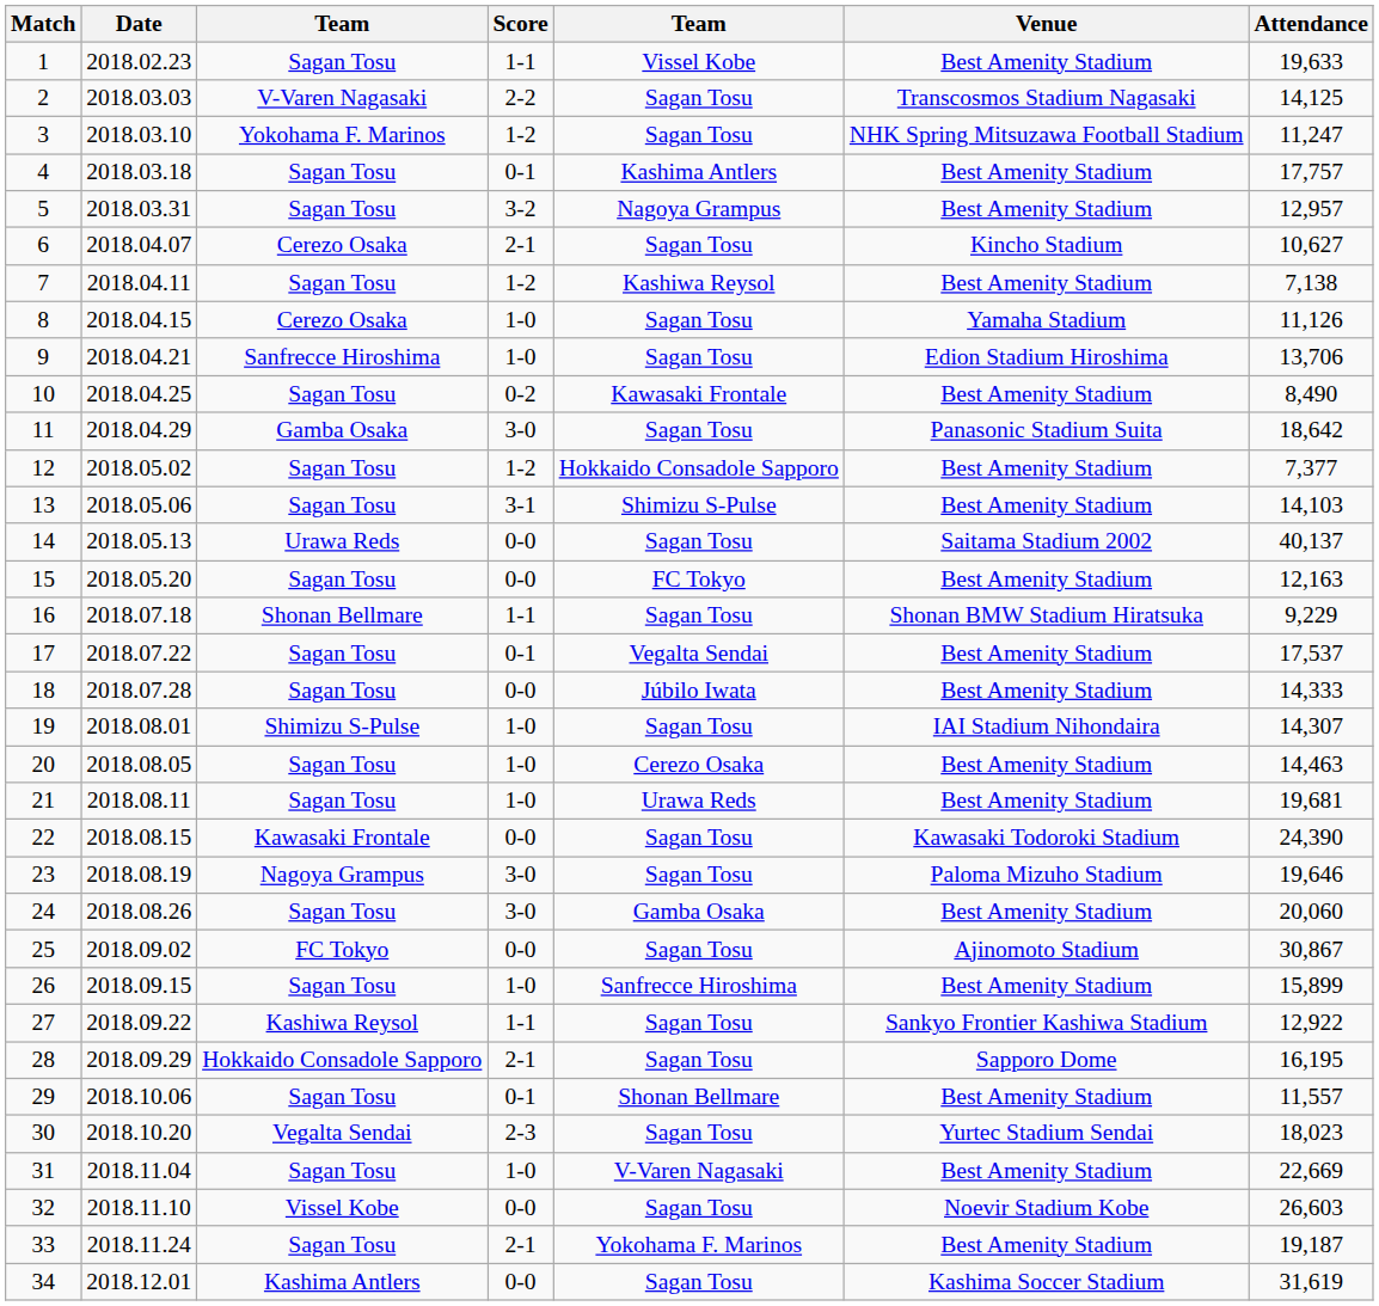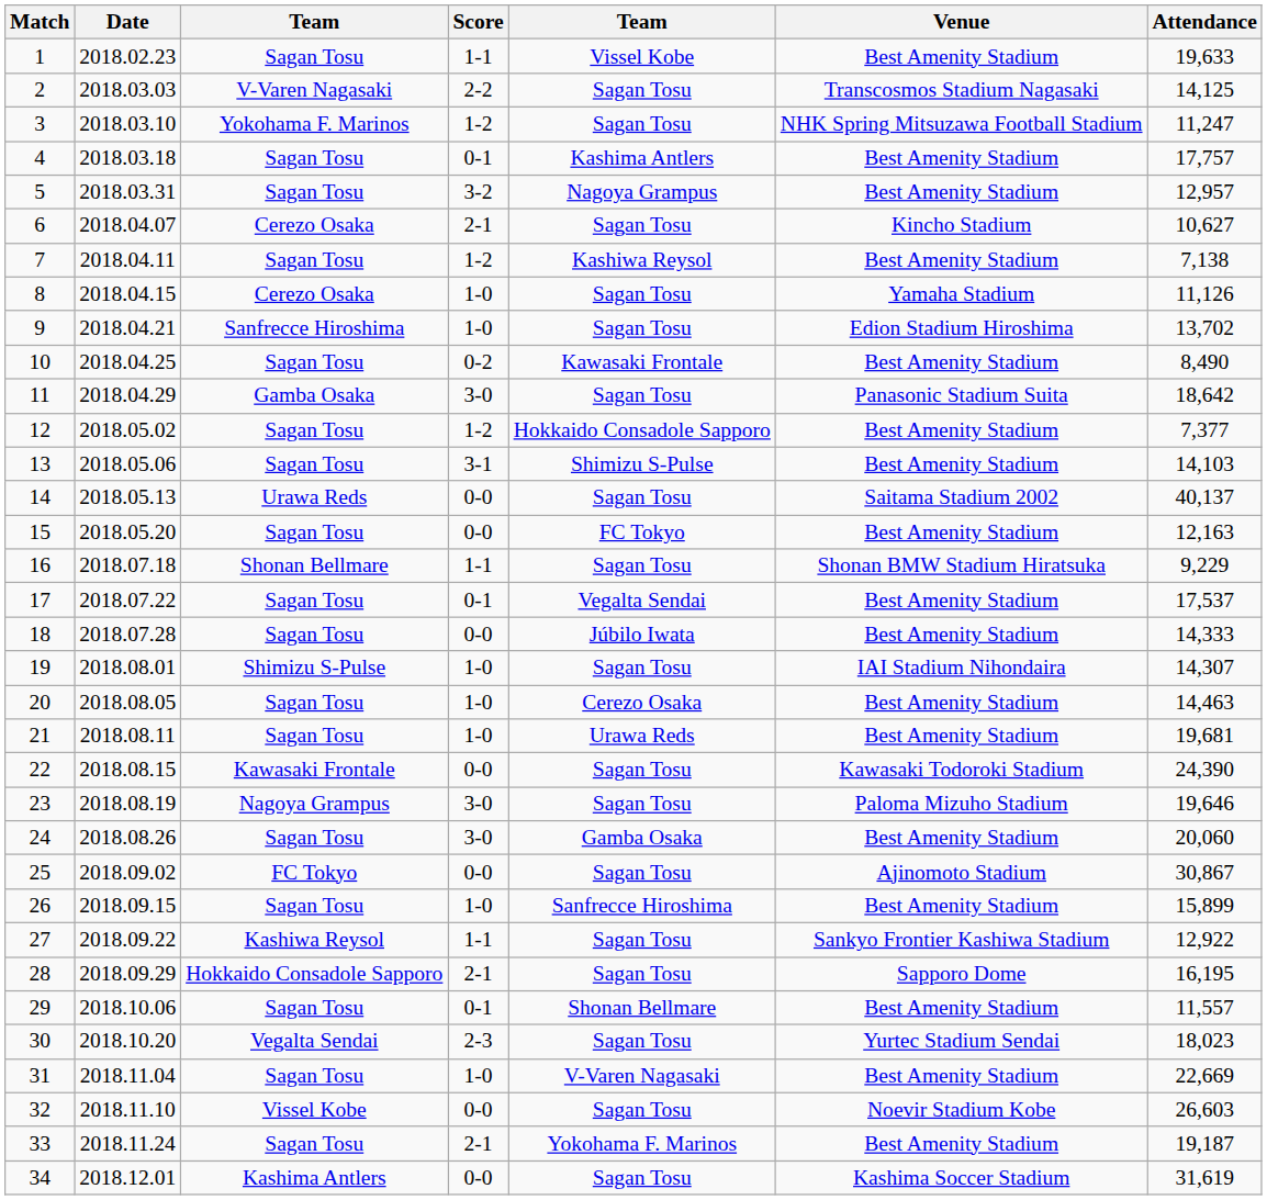 <table class="wikitable" style="text-align:center;">
 <tr>
 <th>Match</th>
 <th>Date</th>
 <th>Team</th>
 <th>Score</th>
 <th>Team</th>
 <th>Venue</th>
 <th>Attendance</th>
 </tr>
 <tr>
 <td>1</td>
 <td>2018.02.23</td>
 <td><a href='#'>Sagan Tosu</a></td>
 <td>1-1</td>
 <td><a href='#'>Vissel Kobe</a></td>
 <td><a href='#'>Best Amenity Stadium</a></td>
 <td>19,633</td>
 </tr>
 <tr>
 <td>2</td>
 <td>2018.03.03</td>
 <td><a href='#'>V-Varen Nagasaki</a></td>
 <td>2-2</td>
 <td><a href='#'>Sagan Tosu</a></td>
 <td><a href='#'>Transcosmos Stadium Nagasaki</a></td>
 <td>14,125</td>
 </tr>
 <tr>
 <td>3</td>
 <td>2018.03.10</td>
 <td><a href='#'>Yokohama F. Marinos</a></td>
 <td>1-2</td>
 <td><a href='#'>Sagan Tosu</a></td>
 <td><a href='#'>NHK Spring Mitsuzawa Football Stadium</a></td>
 <td>11,247</td>
 </tr>
 <tr>
 <td>4</td>
 <td>2018.03.18</td>
 <td><a href='#'>Sagan Tosu</a></td>
 <td>0-1</td>
 <td><a href='#'>Kashima Antlers</a></td>
 <td><a href='#'>Best Amenity Stadium</a></td>
 <td>17,757</td>
 </tr>
 <tr>
 <td>5</td>
 <td>2018.03.31</td>
 <td><a href='#'>Sagan Tosu</a></td>
 <td>3-2</td>
 <td><a href='#'>Nagoya Grampus</a></td>
 <td><a href='#'>Best Amenity Stadium</a></td>
 <td>12,957</td>
 </tr>
 <tr>
 <td>6</td>
 <td>2018.04.07</td>
 <td><a href='#'>Cerezo Osaka</a></td>
 <td>2-1</td>
 <td><a href='#'>Sagan Tosu</a></td>
 <td><a href='#'>Kincho Stadium</a></td>
 <td>10,627</td>
 </tr>
 <tr>
 <td>7</td>
 <td>2018.04.11</td>
 <td><a href='#'>Sagan Tosu</a></td>
 <td>1-2</td>
 <td><a href='#'>Kashiwa Reysol</a></td>
 <td><a href='#'>Best Amenity Stadium</a></td>
 <td>7,138</td>
 </tr>
 <tr>
 <td>8</td>
 <td>2018.04.15</td>
 <td><a href='#'>Cerezo Osaka</a></td>
 <td>1-0</td>
 <td><a href='#'>Sagan Tosu</a></td>
 <td><a href='#'>Yamaha Stadium</a></td>
 <td>11,126</td>
 </tr>
 <tr>
 <td>9</td>
 <td>2018.04.21</td>
 <td><a href='#'>Sanfrecce Hiroshima</a></td>
 <td>1-0</td>
 <td><a href='#'>Sagan Tosu</a></td>
 <td><a href='#'>Edion Stadium Hiroshima</a></td>
-<td>13,706</td>
+<td>13,702</td>
 </tr>
 <tr>
 <td>10</td>
 <td>2018.04.25</td>
 <td><a href='#'>Sagan Tosu</a></td>
 <td>0-2</td>
 <td><a href='#'>Kawasaki Frontale</a></td>
 <td><a href='#'>Best Amenity Stadium</a></td>
 <td>8,490</td>
 </tr>
 <tr>
 <td>11</td>
 <td>2018.04.29</td>
 <td><a href='#'>Gamba Osaka</a></td>
 <td>3-0</td>
 <td><a href='#'>Sagan Tosu</a></td>
 <td><a href='#'>Panasonic Stadium Suita</a></td>
 <td>18,642</td>
 </tr>
 <tr>
 <td>12</td>
 <td>2018.05.02</td>
 <td><a href='#'>Sagan Tosu</a></td>
 <td>1-2</td>
 <td><a href='#'>Hokkaido Consadole Sapporo</a></td>
 <td><a href='#'>Best Amenity Stadium</a></td>
 <td>7,377</td>
 </tr>
 <tr>
 <td>13</td>
 <td>2018.05.06</td>
 <td><a href='#'>Sagan Tosu</a></td>
 <td>3-1</td>
 <td><a href='#'>Shimizu S-Pulse</a></td>
 <td><a href='#'>Best Amenity Stadium</a></td>
 <td>14,103</td>
 </tr>
 <tr>
 <td>14</td>
 <td>2018.05.13</td>
 <td><a href='#'>Urawa Reds</a></td>
 <td>0-0</td>
 <td><a href='#'>Sagan Tosu</a></td>
 <td><a href='#'>Saitama Stadium 2002</a></td>
 <td>40,137</td>
 </tr>
 <tr>
 <td>15</td>
 <td>2018.05.20</td>
 <td><a href='#'>Sagan Tosu</a></td>
 <td>0-0</td>
 <td><a href='#'>FC Tokyo</a></td>
 <td><a href='#'>Best Amenity Stadium</a></td>
 <td>12,163</td>
 </tr>
 <tr>
 <td>16</td>
 <td>2018.07.18</td>
 <td><a href='#'>Shonan Bellmare</a></td>
 <td>1-1</td>
 <td><a href='#'>Sagan Tosu</a></td>
 <td><a href='#'>Shonan BMW Stadium Hiratsuka</a></td>
 <td>9,229</td>
 </tr>
 <tr>
 <td>17</td>
 <td>2018.07.22</td>
 <td><a href='#'>Sagan Tosu</a></td>
 <td>0-1</td>
 <td><a href='#'>Vegalta Sendai</a></td>
 <td><a href='#'>Best Amenity Stadium</a></td>
 <td>17,537</td>
 </tr>
 <tr>
 <td>18</td>
 <td>2018.07.28</td>
 <td><a href='#'>Sagan Tosu</a></td>
 <td>0-0</td>
 <td><a href='#'>Júbilo Iwata</a></td>
 <td><a href='#'>Best Amenity Stadium</a></td>
 <td>14,333</td>
 </tr>
 <tr>
 <td>19</td>
 <td>2018.08.01</td>
 <td><a href='#'>Shimizu S-Pulse</a></td>
 <td>1-0</td>
 <td><a href='#'>Sagan Tosu</a></td>
 <td><a href='#'>IAI Stadium Nihondaira</a></td>
 <td>14,307</td>
 </tr>
 <tr>
 <td>20</td>
 <td>2018.08.05</td>
 <td><a href='#'>Sagan Tosu</a></td>
 <td>1-0</td>
 <td><a href='#'>Cerezo Osaka</a></td>
 <td><a href='#'>Best Amenity Stadium</a></td>
 <td>14,463</td>
 </tr>
 <tr>
 <td>21</td>
 <td>2018.08.11</td>
 <td><a href='#'>Sagan Tosu</a></td>
 <td>1-0</td>
 <td><a href='#'>Urawa Reds</a></td>
 <td><a href='#'>Best Amenity Stadium</a></td>
 <td>19,681</td>
 </tr>
 <tr>
 <td>22</td>
 <td>2018.08.15</td>
 <td><a href='#'>Kawasaki Frontale</a></td>
 <td>0-0</td>
 <td><a href='#'>Sagan Tosu</a></td>
 <td><a href='#'>Kawasaki Todoroki Stadium</a></td>
 <td>24,390</td>
 </tr>
 <tr>
 <td>23</td>
 <td>2018.08.19</td>
 <td><a href='#'>Nagoya Grampus</a></td>
 <td>3-0</td>
 <td><a href='#'>Sagan Tosu</a></td>
 <td><a href='#'>Paloma Mizuho Stadium</a></td>
 <td>19,646</td>
 </tr>
 <tr>
 <td>24</td>
 <td>2018.08.26</td>
 <td><a href='#'>Sagan Tosu</a></td>
 <td>3-0</td>
 <td><a href='#'>Gamba Osaka</a></td>
 <td><a href='#'>Best Amenity Stadium</a></td>
 <td>20,060</td>
 </tr>
 <tr>
 <td>25</td>
 <td>2018.09.02</td>
 <td><a href='#'>FC Tokyo</a></td>
 <td>0-0</td>
 <td><a href='#'>Sagan Tosu</a></td>
 <td><a href='#'>Ajinomoto Stadium</a></td>
 <td>30,867</td>
 </tr>
 <tr>
 <td>26</td>
 <td>2018.09.15</td>
 <td><a href='#'>Sagan Tosu</a></td>
 <td>1-0</td>
 <td><a href='#'>Sanfrecce Hiroshima</a></td>
 <td><a href='#'>Best Amenity Stadium</a></td>
 <td>15,899</td>
 </tr>
 <tr>
 <td>27</td>
 <td>2018.09.22</td>
 <td><a href='#'>Kashiwa Reysol</a></td>
 <td>1-1</td>
 <td><a href='#'>Sagan Tosu</a></td>
 <td><a href='#'>Sankyo Frontier Kashiwa Stadium</a></td>
 <td>12,922</td>
 </tr>
 <tr>
 <td>28</td>
 <td>2018.09.29</td>
 <td><a href='#'>Hokkaido Consadole Sapporo</a></td>
 <td>2-1</td>
 <td><a href='#'>Sagan Tosu</a></td>
 <td><a href='#'>Sapporo Dome</a></td>
 <td>16,195</td>
 </tr>
 <tr>
 <td>29</td>
 <td>2018.10.06</td>
 <td><a href='#'>Sagan Tosu</a></td>
 <td>0-1</td>
 <td><a href='#'>Shonan Bellmare</a></td>
 <td><a href='#'>Best Amenity Stadium</a></td>
 <td>11,557</td>
 </tr>
 <tr>
 <td>30</td>
 <td>2018.10.20</td>
 <td><a href='#'>Vegalta Sendai</a></td>
 <td>2-3</td>
 <td><a href='#'>Sagan Tosu</a></td>
 <td><a href='#'>Yurtec Stadium Sendai</a></td>
 <td>18,023</td>
 </tr>
 <tr>
 <td>31</td>
 <td>2018.11.04</td>
 <td><a href='#'>Sagan Tosu</a></td>
 <td>1-0</td>
 <td><a href='#'>V-Varen Nagasaki</a></td>
 <td><a href='#'>Best Amenity Stadium</a></td>
 <td>22,669</td>
 </tr>
 <tr>
 <td>32</td>
 <td>2018.11.10</td>
 <td><a href='#'>Vissel Kobe</a></td>
 <td>0-0</td>
 <td><a href='#'>Sagan Tosu</a></td>
 <td><a href='#'>Noevir Stadium Kobe</a></td>
 <td>26,603</td>
 </tr>
 <tr>
 <td>33</td>
 <td>2018.11.24</td>
 <td><a href='#'>Sagan Tosu</a></td>
 <td>2-1</td>
 <td><a href='#'>Yokohama F. Marinos</a></td>
 <td><a href='#'>Best Amenity Stadium</a></td>
 <td>19,187</td>
 </tr>
 <tr>
 <td>34</td>
 <td>2018.12.01</td>
 <td><a href='#'>Kashima Antlers</a></td>
 <td>0-0</td>
 <td><a href='#'>Sagan Tosu</a></td>
 <td><a href='#'>Kashima Soccer Stadium</a></td>
 <td>31,619</td>
 </tr>
 </table>
